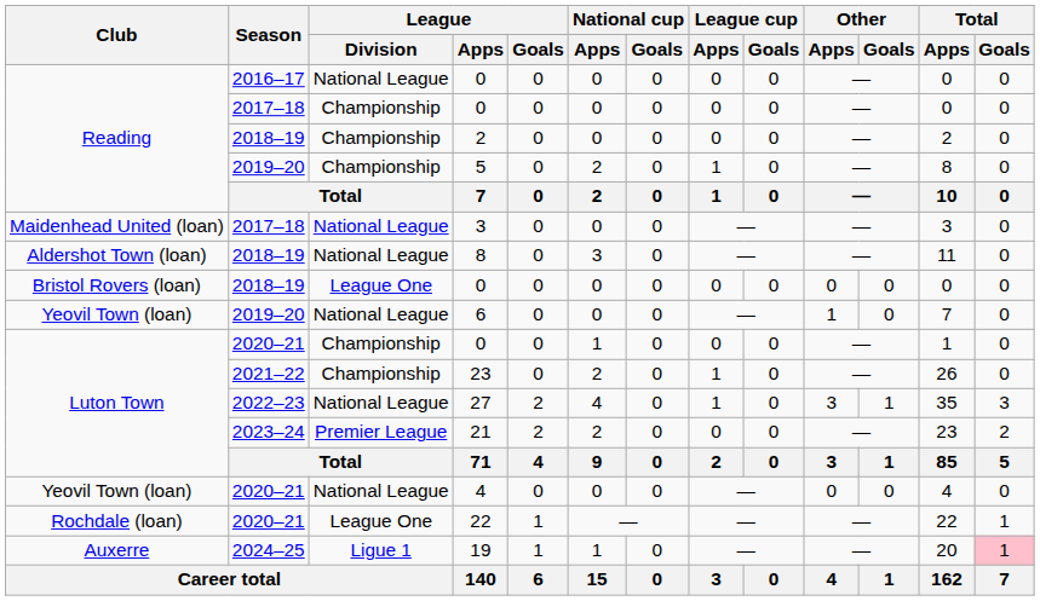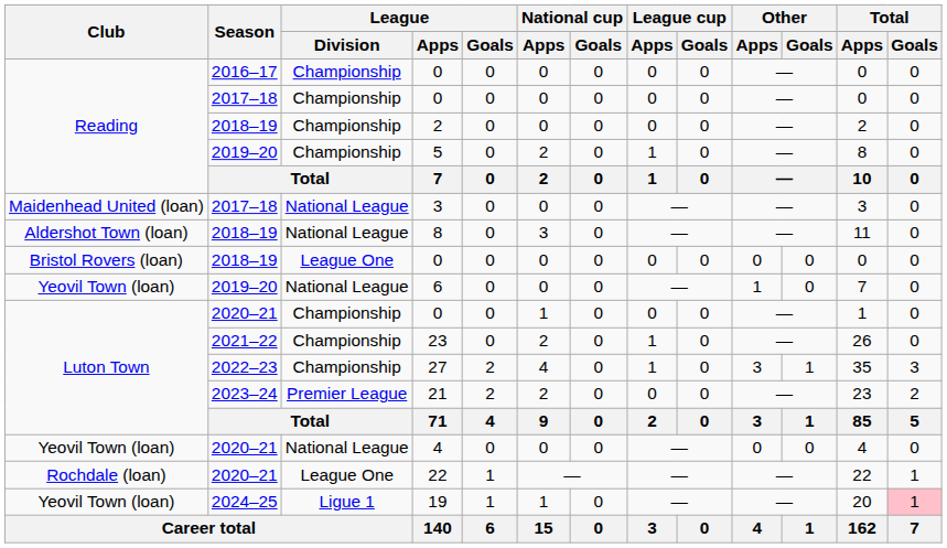 <table class=wikitable style="text-align: center">
 <tr>
 <th rowspan="2">Club</th>
 <th rowspan="2">Season</th>
 <th colspan="3">League</th>
 <th colspan="2">National cup</th>
 <th colspan="2">League cup</th>
 <th colspan="2">Other</th>
 <th colspan="2">Total</th>
 </tr>
 <tr>
 <th>Division</th>
 <th>Apps</th>
 <th>Goals</th>
 <th>Apps</th>
 <th>Goals</th>
 <th>Apps</th>
 <th>Goals</th>
 <th>Apps</th>
 <th>Goals</th>
 <th>Apps</th>
 <th>Goals</th>
 </tr>
 <tr>
 <td rowspan="5"><a href='#'>Reading</a></td>
 <td><a href='#'>2016–17</a></td>
-<td>National League</td>
+<td><a href='#'>Championship</a></td>
 <td>0</td>
 <td>0</td>
 <td>0</td>
 <td>0</td>
 <td>0</td>
 <td>0</td>
 <td colspan="2">—</td>
 <td>0</td>
 <td>0</td>
 </tr>
 <tr>
 <td><a href='#'>2017–18</a></td>
 <td>Championship</td>
 <td>0</td>
 <td>0</td>
 <td>0</td>
 <td>0</td>
 <td>0</td>
 <td>0</td>
 <td colspan="2">—</td>
 <td>0</td>
 <td>0</td>
 </tr>
 <tr>
 <td><a href='#'>2018–19</a></td>
 <td>Championship</td>
 <td>2</td>
 <td>0</td>
 <td>0</td>
 <td>0</td>
 <td>0</td>
 <td>0</td>
 <td colspan="2">—</td>
 <td>2</td>
 <td>0</td>
 </tr>
 <tr>
 <td><a href='#'>2019–20</a></td>
 <td>Championship</td>
 <td>5</td>
 <td>0</td>
 <td>2</td>
 <td>0</td>
 <td>1</td>
 <td>0</td>
 <td colspan="2">—</td>
 <td>8</td>
 <td>0</td>
 </tr>
 <tr>
 <th colspan="2">Total</th>
 <th>7</th>
 <th>0</th>
 <th>2</th>
 <th>0</th>
 <th>1</th>
 <th>0</th>
 <th colspan="2">—</th>
 <th>10</th>
 <th>0</th>
 </tr>
 <tr>
 <td><a href='#'>Maidenhead United</a> (loan)</td>
 <td><a href='#'>2017–18</a></td>
 <td><a href='#'>National League</a></td>
 <td>3</td>
 <td>0</td>
 <td>0</td>
 <td>0</td>
 <td colspan="2">—</td>
 <td colspan="2">—</td>
 <td>3</td>
 <td>0</td>
 </tr>
 <tr>
 <td><a href='#'>Aldershot Town</a> (loan)</td>
 <td><a href='#'>2018–19</a></td>
 <td>National League</td>
 <td>8</td>
 <td>0</td>
 <td>3</td>
 <td>0</td>
 <td colspan="2">—</td>
 <td colspan="2">—</td>
 <td>11</td>
 <td>0</td>
 </tr>
 <tr>
 <td><a href='#'>Bristol Rovers</a> (loan)</td>
 <td><a href='#'>2018–19</a></td>
 <td><a href='#'>League One</a></td>
 <td>0</td>
 <td>0</td>
 <td>0</td>
 <td>0</td>
 <td>0</td>
 <td>0</td>
 <td>0</td>
 <td>0</td>
 <td>0</td>
 <td>0</td>
 </tr>
 <tr>
 <td><a href='#'>Yeovil Town</a> (loan)</td>
 <td><a href='#'>2019–20</a></td>
 <td>National League</td>
 <td>6</td>
 <td>0</td>
 <td>0</td>
 <td>0</td>
 <td colspan="2">—</td>
 <td>1</td>
 <td>0</td>
 <td>7</td>
 <td>0</td>
 </tr>
 <tr>
 <td rowspan="5"><a href='#'>Luton Town</a></td>
 <td><a href='#'>2020–21</a></td>
 <td>Championship</td>
 <td>0</td>
 <td>0</td>
 <td>1</td>
 <td>0</td>
 <td>0</td>
 <td>0</td>
 <td colspan="2">—</td>
 <td>1</td>
 <td>0</td>
 </tr>
 <tr>
 <td><a href='#'>2021–22</a></td>
 <td>Championship</td>
 <td>23</td>
 <td>0</td>
 <td>2</td>
 <td>0</td>
 <td>1</td>
 <td>0</td>
 <td colspan="2">—</td>
 <td>26</td>
 <td>0</td>
 </tr>
 <tr>
 <td><a href='#'>2022–23</a></td>
-<td>National League</td>
+<td>Championship</td>
 <td>27</td>
 <td>2</td>
 <td>4</td>
 <td>0</td>
 <td>1</td>
 <td>0</td>
 <td>3</td>
 <td>1</td>
 <td>35</td>
 <td>3</td>
 </tr>
 <tr>
 <td><a href='#'>2023–24</a></td>
 <td><a href='#'>Premier League</a></td>
 <td>21</td>
 <td>2</td>
 <td>2</td>
 <td>0</td>
 <td>0</td>
 <td>0</td>
 <td colspan="2">—</td>
 <td>23</td>
 <td>2</td>
 </tr>
 <tr>
 <th colspan="2">Total</th>
 <th>71</th>
 <th>4</th>
 <th>9</th>
 <th>0</th>
 <th>2</th>
 <th>0</th>
 <th>3</th>
 <th>1</th>
 <th>85</th>
 <th>5</th>
 </tr>
 <tr>
 <td>Yeovil Town (loan)</td>
 <td><a href='#'>2020–21</a></td>
 <td>National League</td>
 <td>4</td>
 <td>0</td>
 <td>0</td>
 <td>0</td>
 <td colspan="2">—</td>
 <td>0</td>
 <td>0</td>
 <td>4</td>
 <td>0</td>
 </tr>
 <tr>
 <td><a href='#'>Rochdale</a> (loan)</td>
 <td><a href='#'>2020–21</a></td>
 <td>League One</td>
 <td>22</td>
 <td>1</td>
 <td colspan="2">—</td>
 <td colspan="2">—</td>
 <td colspan="2">—</td>
 <td>22</td>
 <td>1</td>
 </tr>
 <tr>
-<td><a href='#'>Auxerre</a></td>
+<td>Yeovil Town (loan)</td>
 <td><a href='#'>2024–25</a></td>
 <td><a href='#'>Ligue 1</a></td>
 <td>19</td>
 <td>1</td>
 <td>1</td>
 <td>0</td>
 <td colspan="2">—</td>
 <td colspan="2">—</td>
 <td>20</td>
 <td style="background: pink;">1</td>
 </tr>
 <tr>
 <th colspan="3">Career total</th>
 <th>140</th>
 <th>6</th>
 <th>15</th>
 <th>0</th>
 <th>3</th>
 <th>0</th>
 <th>4</th>
 <th>1</th>
 <th>162</th>
 <th>7</th>
 </tr>
 </table>
